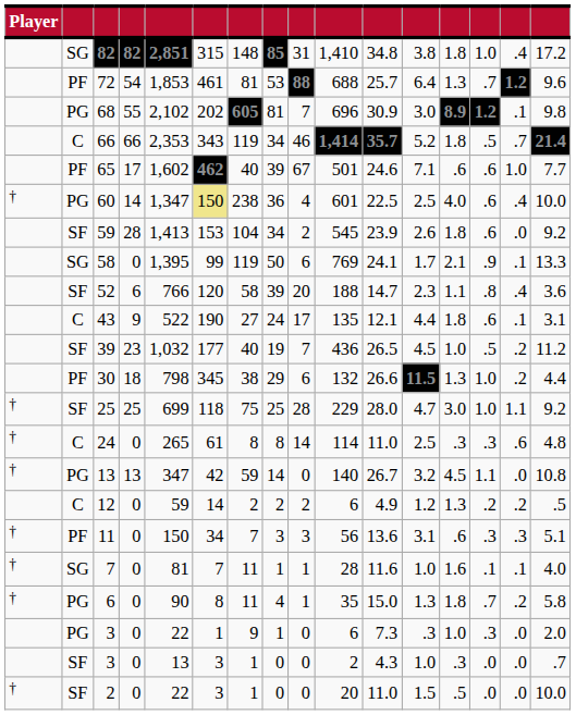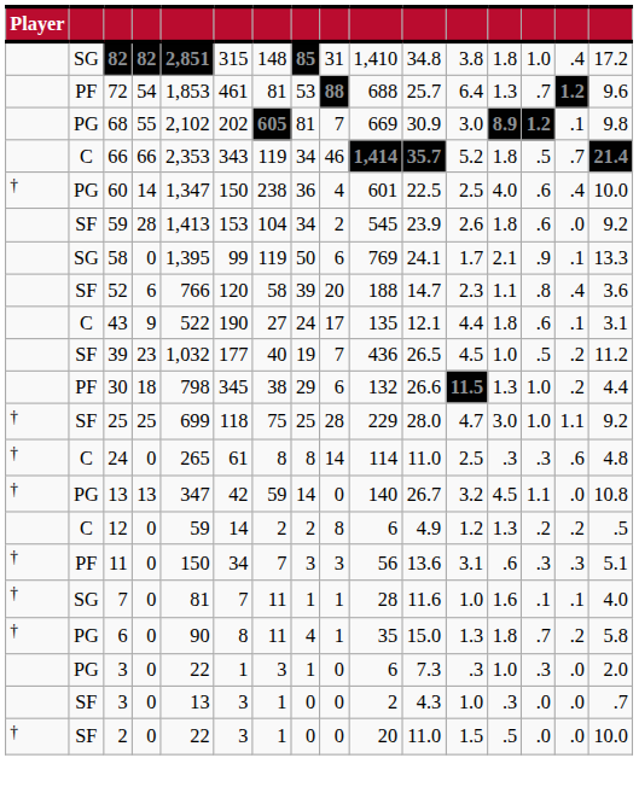 <table class="wikitable sortable" style="font-size: 95%; text-align:right;">
 <tr>
 <th style="background:#BA0C2F; color:#FFFFFF; border-top:#010101 3px solid; border-bottom:#010101 3px solid;">Player</th>
 <th style="background:#BA0C2F; color:#FFFFFF; border-top:#010101 3px solid; border-bottom:#010101 3px solid;"></th>
 <th style="background:#BA0C2F; color:#FFFFFF; border-top:#010101 3px solid; border-bottom:#010101 3px solid;"></th>
 <th style="background:#BA0C2F; color:#FFFFFF; border-top:#010101 3px solid; border-bottom:#010101 3px solid;"></th>
 <th style="background:#BA0C2F; color:#FFFFFF; border-top:#010101 3px solid; border-bottom:#010101 3px solid;"></th>
 <th style="background:#BA0C2F; color:#FFFFFF; border-top:#010101 3px solid; border-bottom:#010101 3px solid;"></th>
 <th style="background:#BA0C2F; color:#FFFFFF; border-top:#010101 3px solid; border-bottom:#010101 3px solid;"></th>
 <th style="background:#BA0C2F; color:#FFFFFF; border-top:#010101 3px solid; border-bottom:#010101 3px solid;"></th>
 <th style="background:#BA0C2F; color:#FFFFFF; border-top:#010101 3px solid; border-bottom:#010101 3px solid;"></th>
 <th style="background:#BA0C2F; color:#FFFFFF; border-top:#010101 3px solid; border-bottom:#010101 3px solid;"></th>
 <th style="background:#BA0C2F; color:#FFFFFF; border-top:#010101 3px solid; border-bottom:#010101 3px solid;"></th>
 <th style="background:#BA0C2F; color:#FFFFFF; border-top:#010101 3px solid; border-bottom:#010101 3px solid;"></th>
 <th style="background:#BA0C2F; color:#FFFFFF; border-top:#010101 3px solid; border-bottom:#010101 3px solid;"></th>
 <th style="background:#BA0C2F; color:#FFFFFF; border-top:#010101 3px solid; border-bottom:#010101 3px solid;"></th>
 <th style="background:#BA0C2F; color:#FFFFFF; border-top:#010101 3px solid; border-bottom:#010101 3px solid;"></th>
 <th style="background:#BA0C2F; color:#FFFFFF; border-top:#010101 3px solid; border-bottom:#010101 3px solid;"></th>
 </tr>
 <tr>
 <td style="text-align:left;"></td>
 <td style="text-align:center;">SG</td>
 <td style="background:#010101; color:#8D9093;"><strong>82</strong></td>
 <td style="background:#010101; color:#8D9093;"><strong>82</strong></td>
 <td style="background:#010101; color:#8D9093;"><strong>2,851</strong></td>
 <td>315</td>
 <td>148</td>
 <td style="background:#010101; color:#8D9093;"><strong>85</strong></td>
 <td>31</td>
 <td>1,410</td>
 <td>34.8</td>
 <td>3.8</td>
 <td>1.8</td>
 <td>1.0</td>
 <td>.4</td>
 <td>17.2</td>
 </tr>
 <tr>
 <td style="text-align:left;"></td>
 <td style="text-align:center;">PF</td>
 <td>72</td>
 <td>54</td>
 <td>1,853</td>
 <td>461</td>
 <td>81</td>
 <td>53</td>
 <td style="background:#010101; color:#8D9093;"><strong>88</strong></td>
 <td>688</td>
 <td>25.7</td>
 <td>6.4</td>
 <td>1.3</td>
 <td>.7</td>
 <td style="background:#010101; color:#8D9093;"><strong>1.2</strong></td>
 <td>9.6</td>
 </tr>
 <tr>
 <td style="text-align:left;"></td>
 <td style="text-align:center;">PG</td>
 <td>68</td>
 <td>55</td>
 <td>2,102</td>
 <td>202</td>
 <td style="background:#010101; color:#8D9093;"><strong>605</strong></td>
 <td>81</td>
 <td>7</td>
-<td>696</td>
+<td>669</td>
 <td>30.9</td>
 <td>3.0</td>
 <td style="background:#010101; color:#8D9093;"><strong>8.9</strong></td>
 <td style="background:#010101; color:#8D9093;"><strong>1.2</strong></td>
 <td>.1</td>
 <td>9.8</td>
 </tr>
 <tr>
 <td style="text-align:left;"></td>
 <td style="text-align:center;">C</td>
 <td>66</td>
 <td>66</td>
 <td>2,353</td>
 <td>343</td>
 <td>119</td>
 <td>34</td>
 <td>46</td>
 <td style="background:#010101; color:#8D9093;"><strong>1,414</strong></td>
 <td style="background:#010101; color:#8D9093;"><strong>35.7</strong></td>
 <td>5.2</td>
 <td>1.8</td>
 <td>.5</td>
 <td>.7</td>
 <td style="background:#010101; color:#8D9093;"><strong>21.4</strong></td>
 </tr>
 <tr>
-<td style="text-align:left;"></td>
-<td style="text-align:center;">PF</td>
-<td>65</td>
-<td>17</td>
-<td>1,602</td>
-<td style="background:#010101; color:#8D9093;"><strong>462</strong></td>
-<td>40</td>
-<td>39</td>
-<td>67</td>
-<td>501</td>
-<td>24.6</td>
-<td>7.1</td>
-<td>.6</td>
-<td>.6</td>
-<td>1.0</td>
-<td>7.7</td>
-</tr>
-<tr>
 <td style="text-align:left;"><sup>†</sup></td>
 <td style="text-align:center;">PG</td>
 <td>60</td>
 <td>14</td>
 <td>1,347</td>
-<td style="background: khaki;">150</td>
+<td>150</td>
 <td>238</td>
 <td>36</td>
 <td>4</td>
 <td>601</td>
 <td>22.5</td>
 <td>2.5</td>
 <td>4.0</td>
 <td>.6</td>
 <td>.4</td>
 <td>10.0</td>
 </tr>
 <tr>
 <td style="text-align:left;"></td>
 <td style="text-align:center;">SF</td>
 <td>59</td>
 <td>28</td>
 <td>1,413</td>
 <td>153</td>
 <td>104</td>
 <td>34</td>
 <td>2</td>
 <td>545</td>
 <td>23.9</td>
 <td>2.6</td>
 <td>1.8</td>
 <td>.6</td>
 <td>.0</td>
 <td>9.2</td>
 </tr>
 <tr>
 <td style="text-align:left;"></td>
 <td style="text-align:center;">SG</td>
 <td>58</td>
 <td>0</td>
 <td>1,395</td>
 <td>99</td>
 <td>119</td>
 <td>50</td>
 <td>6</td>
 <td>769</td>
 <td>24.1</td>
 <td>1.7</td>
 <td>2.1</td>
 <td>.9</td>
 <td>.1</td>
 <td>13.3</td>
 </tr>
 <tr>
 <td style="text-align:left;"></td>
 <td style="text-align:center;">SF</td>
 <td>52</td>
 <td>6</td>
 <td>766</td>
 <td>120</td>
 <td>58</td>
 <td>39</td>
 <td>20</td>
 <td>188</td>
 <td>14.7</td>
 <td>2.3</td>
 <td>1.1</td>
 <td>.8</td>
 <td>.4</td>
 <td>3.6</td>
 </tr>
 <tr>
 <td style="text-align:left;"></td>
 <td style="text-align:center;">C</td>
 <td>43</td>
 <td>9</td>
 <td>522</td>
 <td>190</td>
 <td>27</td>
 <td>24</td>
 <td>17</td>
 <td>135</td>
 <td>12.1</td>
 <td>4.4</td>
 <td>1.8</td>
 <td>.6</td>
 <td>.1</td>
 <td>3.1</td>
 </tr>
 <tr>
 <td style="text-align:left;"></td>
 <td style="text-align:center;">SF</td>
 <td>39</td>
 <td>23</td>
 <td>1,032</td>
 <td>177</td>
 <td>40</td>
 <td>19</td>
 <td>7</td>
 <td>436</td>
 <td>26.5</td>
 <td>4.5</td>
 <td>1.0</td>
 <td>.5</td>
 <td>.2</td>
 <td>11.2</td>
 </tr>
 <tr>
 <td style="text-align:left;"></td>
 <td style="text-align:center;">PF</td>
 <td>30</td>
 <td>18</td>
 <td>798</td>
 <td>345</td>
 <td>38</td>
 <td>29</td>
 <td>6</td>
 <td>132</td>
 <td>26.6</td>
 <td style="background:#010101; color:#8D9093;"><strong>11.5</strong></td>
 <td>1.3</td>
 <td>1.0</td>
 <td>.2</td>
 <td>4.4</td>
 </tr>
 <tr>
 <td style="text-align:left;"><sup>†</sup></td>
 <td style="text-align:center;">SF</td>
 <td>25</td>
 <td>25</td>
 <td>699</td>
 <td>118</td>
 <td>75</td>
 <td>25</td>
 <td>28</td>
 <td>229</td>
 <td>28.0</td>
 <td>4.7</td>
 <td>3.0</td>
 <td>1.0</td>
 <td>1.1</td>
 <td>9.2</td>
 </tr>
 <tr>
 <td style="text-align:left;"><sup>†</sup></td>
 <td style="text-align:center;">C</td>
 <td>24</td>
 <td>0</td>
 <td>265</td>
 <td>61</td>
 <td>8</td>
 <td>8</td>
 <td>14</td>
 <td>114</td>
 <td>11.0</td>
 <td>2.5</td>
 <td>.3</td>
 <td>.3</td>
 <td>.6</td>
 <td>4.8</td>
 </tr>
 <tr>
 <td style="text-align:left;"><sup>†</sup></td>
 <td style="text-align:center;">PG</td>
 <td>13</td>
 <td>13</td>
 <td>347</td>
 <td>42</td>
 <td>59</td>
 <td>14</td>
 <td>0</td>
 <td>140</td>
 <td>26.7</td>
 <td>3.2</td>
 <td>4.5</td>
 <td>1.1</td>
 <td>.0</td>
 <td>10.8</td>
 </tr>
 <tr>
 <td style="text-align:left;"></td>
 <td style="text-align:center;">C</td>
 <td>12</td>
 <td>0</td>
 <td>59</td>
 <td>14</td>
 <td>2</td>
 <td>2</td>
-<td>2</td>
+<td>8</td>
 <td>6</td>
 <td>4.9</td>
 <td>1.2</td>
 <td>1.3</td>
 <td>.2</td>
 <td>.2</td>
 <td>.5</td>
 </tr>
 <tr>
 <td style="text-align:left;"><sup>†</sup></td>
 <td style="text-align:center;">PF</td>
 <td>11</td>
 <td>0</td>
 <td>150</td>
 <td>34</td>
 <td>7</td>
 <td>3</td>
 <td>3</td>
 <td>56</td>
 <td>13.6</td>
 <td>3.1</td>
 <td>.6</td>
 <td>.3</td>
 <td>.3</td>
 <td>5.1</td>
 </tr>
 <tr>
 <td style="text-align:left;"><sup>†</sup></td>
 <td style="text-align:center;">SG</td>
 <td>7</td>
 <td>0</td>
 <td>81</td>
 <td>7</td>
 <td>11</td>
 <td>1</td>
 <td>1</td>
 <td>28</td>
 <td>11.6</td>
 <td>1.0</td>
 <td>1.6</td>
 <td>.1</td>
 <td>.1</td>
 <td>4.0</td>
 </tr>
 <tr>
 <td style="text-align:left;"><sup>†</sup></td>
 <td style="text-align:center;">PG</td>
 <td>6</td>
 <td>0</td>
 <td>90</td>
 <td>8</td>
 <td>11</td>
 <td>4</td>
 <td>1</td>
 <td>35</td>
 <td>15.0</td>
 <td>1.3</td>
 <td>1.8</td>
 <td>.7</td>
 <td>.2</td>
 <td>5.8</td>
 </tr>
 <tr>
 <td style="text-align:left;"></td>
 <td style="text-align:center;">PG</td>
 <td>3</td>
 <td>0</td>
 <td>22</td>
 <td>1</td>
-<td>9</td>
+<td>3</td>
 <td>1</td>
 <td>0</td>
 <td>6</td>
 <td>7.3</td>
 <td>.3</td>
 <td>1.0</td>
 <td>.3</td>
 <td>.0</td>
 <td>2.0</td>
 </tr>
 <tr>
 <td style="text-align:left;"></td>
 <td style="text-align:center;">SF</td>
 <td>3</td>
 <td>0</td>
 <td>13</td>
 <td>3</td>
 <td>1</td>
 <td>0</td>
 <td>0</td>
 <td>2</td>
 <td>4.3</td>
 <td>1.0</td>
 <td>.3</td>
 <td>.0</td>
 <td>.0</td>
 <td>.7</td>
 </tr>
 <tr>
 <td style="text-align:left;"><sup>†</sup></td>
 <td style="text-align:center;">SF</td>
 <td>2</td>
 <td>0</td>
 <td>22</td>
 <td>3</td>
 <td>1</td>
 <td>0</td>
 <td>0</td>
 <td>20</td>
 <td>11.0</td>
 <td>1.5</td>
 <td>.5</td>
 <td>.0</td>
 <td>.0</td>
 <td>10.0</td>
 </tr>
 </table>
